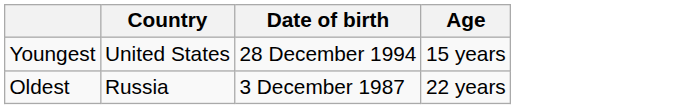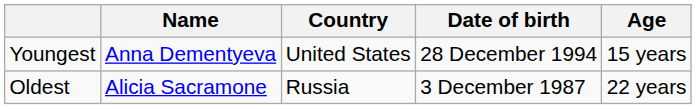 <table class="wikitable">
 <tr>
 <th></th>
+<th>Name</th>
 <th>Country</th>
 <th>Date of birth</th>
 <th>Age</th>
 </tr>
 <tr>
 <td>Youngest</td>
+<td><a href='#'>Anna Dementyeva</a></td>
 <td>United States </td>
 <td>28 December 1994</td>
 <td>15 years</td>
 </tr>
 <tr>
 <td>Oldest</td>
+<td><a href='#'>Alicia Sacramone</a></td>
 <td>Russia </td>
 <td>3 December 1987</td>
 <td>22 years</td>
 </tr>
 </table>
